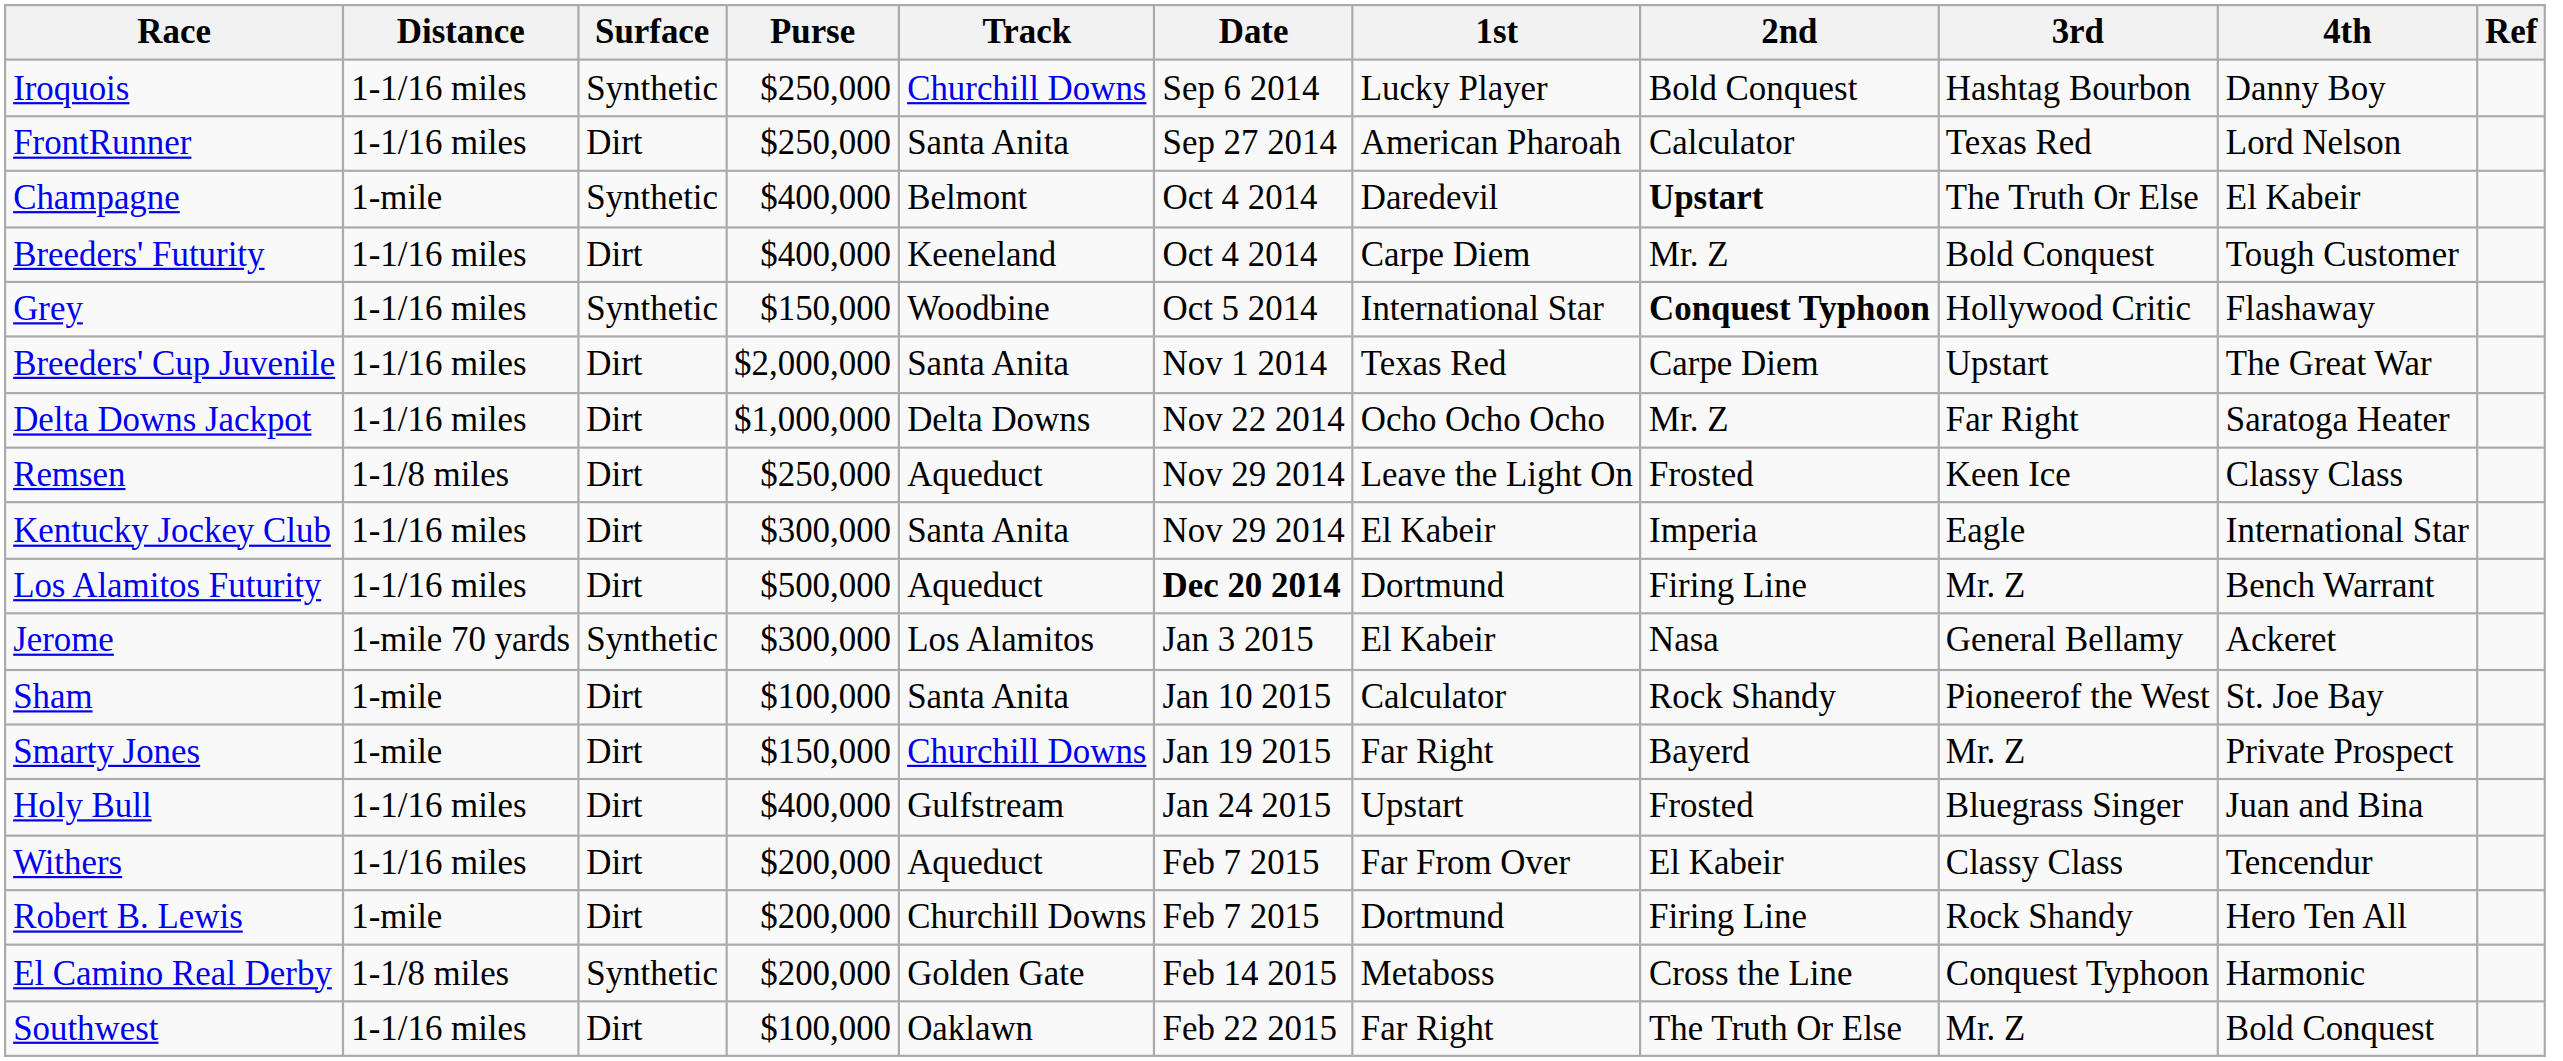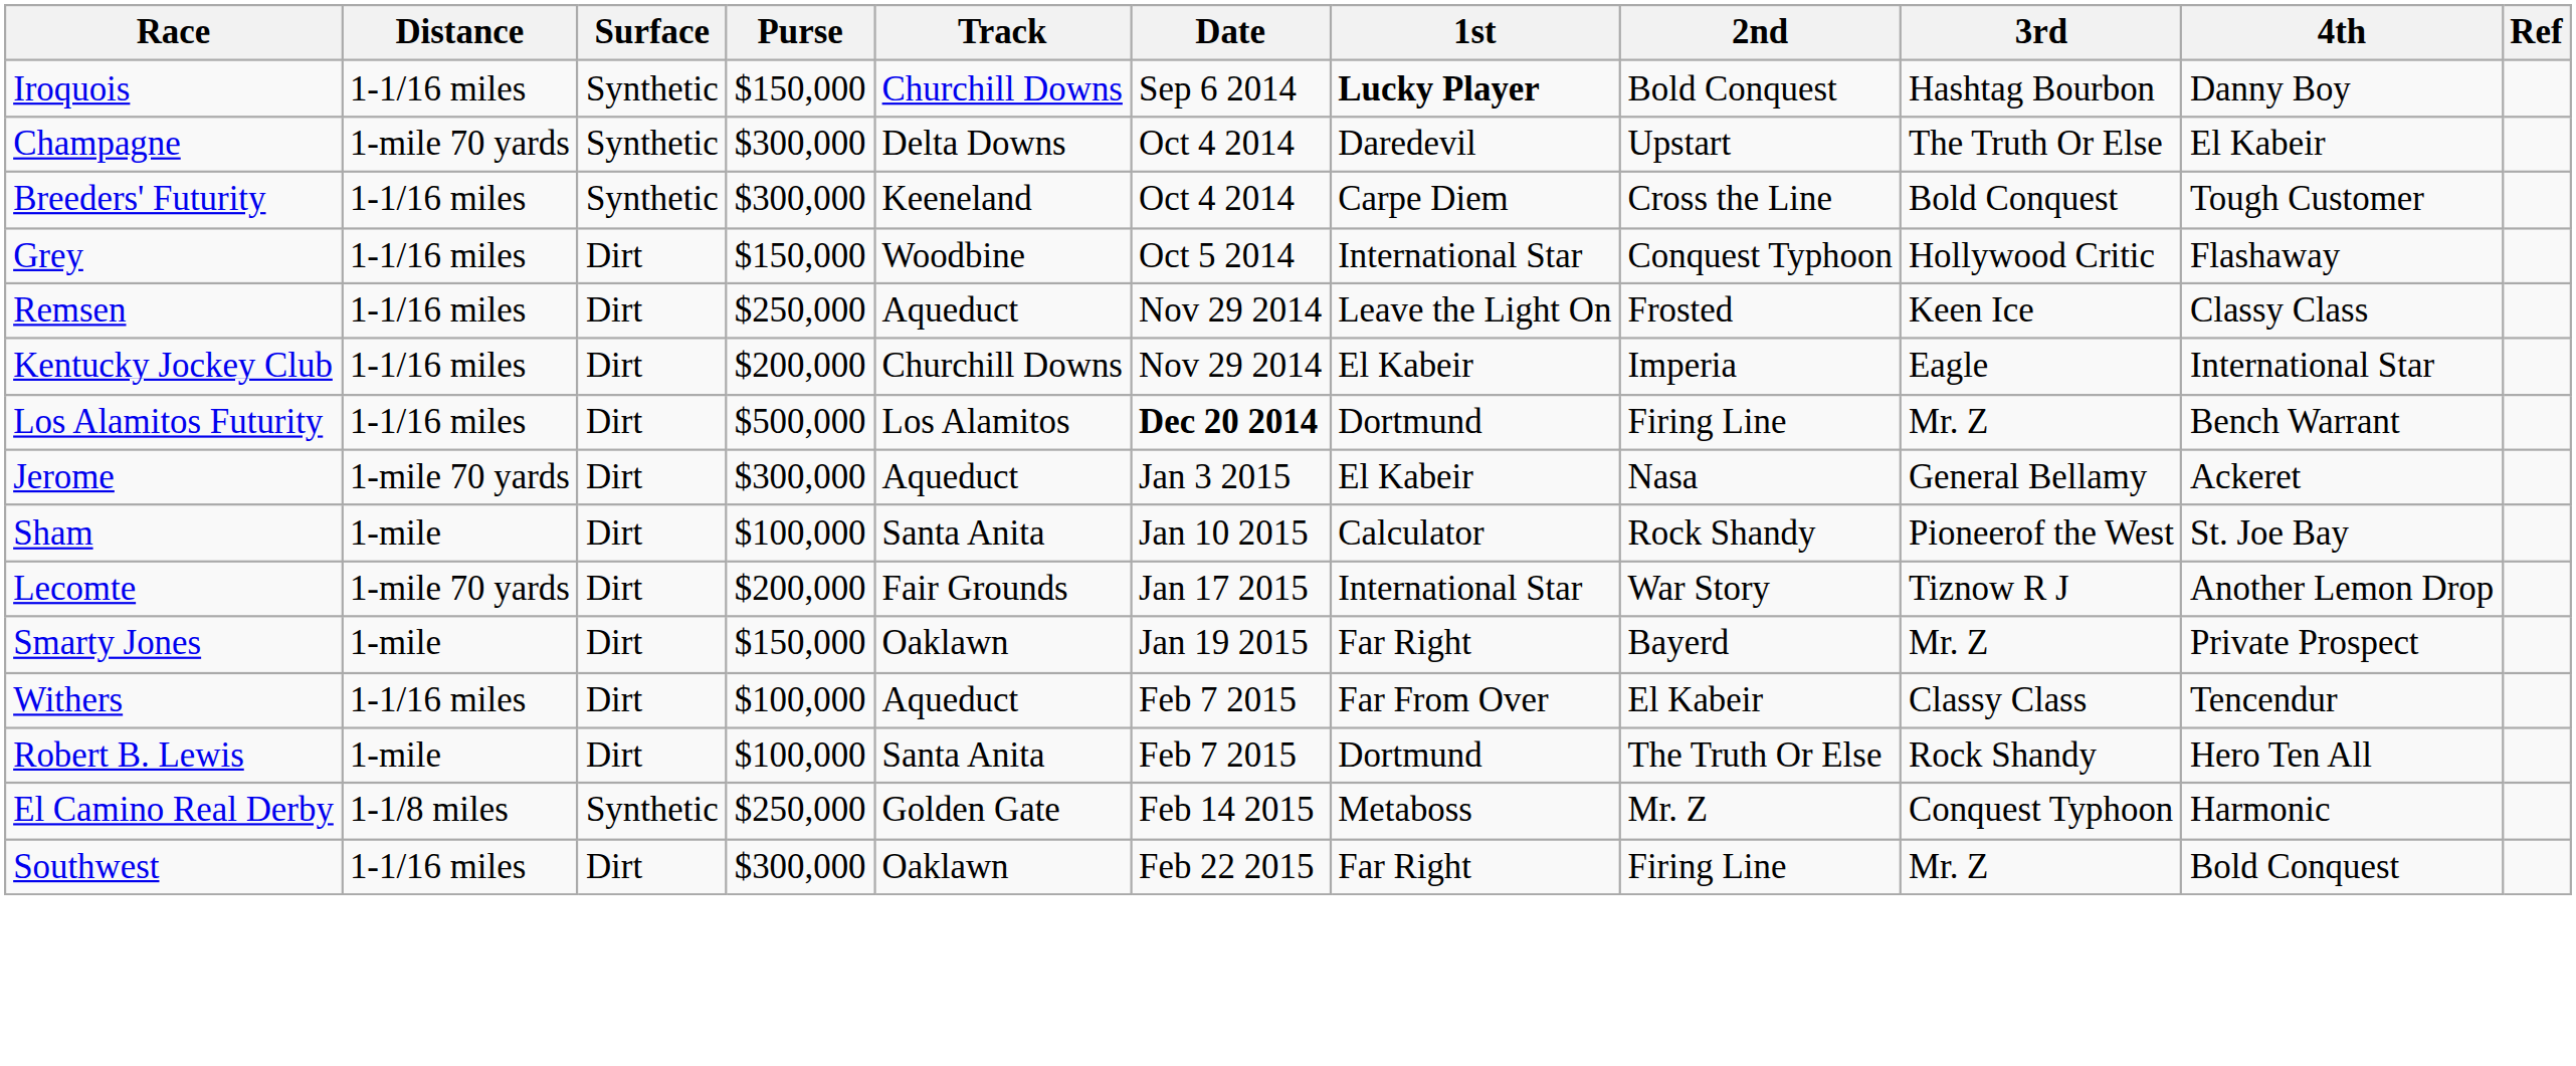 <table class="wikitable">
 <tr>
 <th>Race</th>
 <th>Distance</th>
 <th>Surface</th>
 <th>Purse</th>
 <th>Track</th>
 <th>Date</th>
 <th>1st</th>
 <th>2nd</th>
 <th>3rd</th>
 <th>4th</th>
 <th>Ref</th>
 </tr>
 <tr>
 <td><a href='#'>Iroquois</a></td>
 <td>1-<span>1/16 miles</span></td>
 <td>Synthetic</td>
-<td align=right>$250,000</td>
+<td align=right>$150,000</td>
 <td><a href='#'>Churchill Downs</a></td>
 <td>Sep 6 2014</td>
-<td>Lucky Player</td>
+<td><strong>Lucky Player</strong></td>
 <td>Bold Conquest</td>
 <td>Hashtag Bourbon</td>
 <td>Danny Boy</td>
 <td></td>
 </tr>
 <tr>
-<td><a href='#'>FrontRunner</a></td>
-<td>1-<span>1/16 miles</span></td>
-<td>Dirt</td>
-<td align=right>$250,000</td>
-<td>Santa Anita</td>
-<td>Sep 27 2014</td>
-<td>American Pharoah</td>
-<td>Calculator</td>
-<td>Texas Red</td>
-<td>Lord Nelson</td>
-<td></td>
-</tr>
-<tr>
 <td><a href='#'>Champagne</a></td>
-<td>1-<span>mile</span></td>
+<td>1-<span>mile 70 yards</span></td>
 <td>Synthetic</td>
-<td align=right>$400,000</td>
-<td>Belmont</td>
+<td align=right>$300,000</td>
+<td>Delta Downs</td>
 <td>Oct 4 2014</td>
 <td>Daredevil</td>
-<td><strong>Upstart</strong></td>
+<td>Upstart</td>
 <td>The Truth Or Else</td>
 <td>El Kabeir</td>
 <td></td>
 </tr>
 <tr>
 <td><a href='#'>Breeders' Futurity</a></td>
 <td>1-<span>1/16 miles</span></td>
-<td>Dirt</td>
-<td align=right>$400,000</td>
+<td>Synthetic</td>
+<td align=right>$300,000</td>
 <td>Keeneland</td>
 <td>Oct 4 2014</td>
 <td>Carpe Diem</td>
-<td>Mr. Z</td>
+<td>Cross the Line</td>
 <td>Bold Conquest</td>
 <td>Tough Customer</td>
 <td></td>
 </tr>
 <tr>
 <td><a href='#'>Grey</a></td>
 <td>1-<span>1/16 miles</span></td>
-<td>Synthetic</td>
+<td>Dirt</td>
 <td align=right>$150,000</td>
 <td>Woodbine</td>
 <td>Oct 5 2014</td>
 <td>International Star</td>
-<td><strong>Conquest Typhoon</strong></td>
+<td>Conquest Typhoon</td>
 <td>Hollywood Critic</td>
 <td>Flashaway</td>
 <td></td>
 </tr>
 <tr>
-<td><a href='#'>Breeders' Cup Juvenile</a></td>
+<td><a href='#'>Remsen</a></td>
 <td>1-<span>1/16 miles</span></td>
-<td>Dirt</td>
-<td align=right>$2,000,000</td>
-<td>Santa Anita</td>
-<td>Nov 1 2014</td>
-<td>Texas Red</td>
-<td>Carpe Diem</td>
-<td>Upstart</td>
-<td>The Great War</td>
-<td></td>
-</tr>
-<tr>
-<td><a href='#'>Delta Downs Jackpot</a></td>
-<td>1-<span>1/16 miles</span></td>
-<td>Dirt</td>
-<td align=right>$1,000,000</td>
-<td>Delta Downs</td>
-<td>Nov 22 2014</td>
-<td>Ocho Ocho Ocho</td>
-<td>Mr. Z</td>
-<td>Far Right</td>
-<td>Saratoga Heater</td>
-<td></td>
-</tr>
-<tr>
-<td><a href='#'>Remsen</a></td>
-<td>1-<span>1/8 miles</span></td>
 <td>Dirt</td>
 <td align=right>$250,000</td>
 <td>Aqueduct</td>
 <td>Nov 29 2014</td>
 <td>Leave the Light On</td>
 <td>Frosted</td>
 <td>Keen Ice</td>
 <td>Classy Class</td>
 <td></td>
 </tr>
 <tr>
 <td><a href='#'>Kentucky Jockey Club</a></td>
 <td>1-<span>1/16 miles</span></td>
 <td>Dirt</td>
-<td align=right>$300,000</td>
-<td>Santa Anita</td>
+<td align=right>$200,000</td>
+<td>Churchill Downs</td>
 <td>Nov 29 2014</td>
 <td>El Kabeir</td>
 <td>Imperia</td>
 <td>Eagle</td>
 <td>International Star</td>
 <td></td>
 </tr>
 <tr>
 <td><a href='#'>Los Alamitos Futurity</a></td>
 <td>1-<span>1/16 miles</span></td>
 <td>Dirt</td>
 <td align=right>$500,000</td>
-<td>Aqueduct</td>
+<td>Los Alamitos</td>
 <td><strong>Dec 20 2014</strong></td>
 <td>Dortmund</td>
 <td>Firing Line</td>
 <td>Mr. Z</td>
 <td>Bench Warrant</td>
 <td></td>
 </tr>
 <tr>
 <td><a href='#'>Jerome</a></td>
 <td>1-<span>mile 70 yards</span></td>
-<td>Synthetic</td>
+<td>Dirt</td>
 <td align=right>$300,000</td>
-<td>Los Alamitos</td>
+<td>Aqueduct</td>
 <td>Jan 3 2015</td>
 <td>El Kabeir</td>
 <td>Nasa</td>
 <td>General Bellamy</td>
 <td>Ackeret</td>
 <td></td>
 </tr>
 <tr>
 <td><a href='#'>Sham</a></td>
 <td>1-<span>mile</span></td>
 <td>Dirt</td>
 <td align=right>$100,000</td>
 <td>Santa Anita</td>
 <td>Jan 10 2015</td>
 <td>Calculator</td>
 <td>Rock Shandy</td>
 <td>Pioneerof the West</td>
 <td>St. Joe Bay</td>
 <td></td>
 </tr>
 <tr>
+<td><a href='#'>Lecomte</a></td>
+<td>1-<span>mile 70 yards</span></td>
+<td>Dirt</td>
+<td align=right>$200,000</td>
+<td>Fair Grounds</td>
+<td>Jan 17 2015</td>
+<td>International Star</td>
+<td>War Story</td>
+<td>Tiznow R J</td>
+<td>Another Lemon Drop</td>
+<td></td>
+</tr>
+<tr>
 <td><a href='#'>Smarty Jones</a></td>
 <td>1-<span>mile</span></td>
 <td>Dirt</td>
 <td align=right>$150,000</td>
-<td><a href='#'>Churchill Downs</a></td>
+<td>Oaklawn</td>
 <td>Jan 19 2015</td>
 <td>Far Right</td>
 <td>Bayerd</td>
 <td>Mr. Z</td>
 <td>Private Prospect</td>
 <td></td>
 </tr>
 <tr>
-<td><a href='#'>Holy Bull</a></td>
-<td>1-<span>1/16 miles</span></td>
-<td>Dirt</td>
-<td align=right>$400,000</td>
-<td>Gulfstream</td>
-<td>Jan 24 2015</td>
-<td>Upstart</td>
-<td>Frosted</td>
-<td>Bluegrass Singer</td>
-<td>Juan and Bina</td>
-<td></td>
-</tr>
-<tr>
 <td><a href='#'>Withers</a></td>
 <td>1-<span>1/16 miles</span></td>
 <td>Dirt</td>
-<td align=right>$200,000</td>
+<td align=right>$100,000</td>
 <td>Aqueduct</td>
 <td>Feb 7 2015</td>
 <td>Far From Over</td>
 <td>El Kabeir</td>
 <td>Classy Class</td>
 <td>Tencendur</td>
 <td></td>
 </tr>
 <tr>
 <td><a href='#'>Robert B. Lewis</a></td>
 <td>1-<span>mile</span></td>
 <td>Dirt</td>
-<td align=right>$200,000</td>
-<td>Churchill Downs</td>
+<td align=right>$100,000</td>
+<td>Santa Anita</td>
 <td>Feb 7 2015</td>
 <td>Dortmund</td>
-<td>Firing Line</td>
+<td>The Truth Or Else</td>
 <td>Rock Shandy</td>
 <td>Hero Ten All</td>
 <td></td>
 </tr>
 <tr>
 <td><a href='#'>El Camino Real Derby</a></td>
 <td>1-<span>1/8 miles</span></td>
 <td>Synthetic</td>
-<td align=right>$200,000</td>
+<td align=right>$250,000</td>
 <td>Golden Gate</td>
 <td>Feb 14 2015</td>
 <td>Metaboss</td>
-<td>Cross the Line</td>
+<td>Mr. Z</td>
 <td>Conquest Typhoon</td>
 <td>Harmonic</td>
 <td></td>
 </tr>
 <tr>
 <td><a href='#'>Southwest</a></td>
 <td>1-<span>1/16 miles</span></td>
 <td>Dirt</td>
-<td align=right>$100,000</td>
+<td align=right>$300,000</td>
 <td>Oaklawn</td>
 <td>Feb 22 2015</td>
 <td>Far Right</td>
-<td>The Truth Or Else</td>
+<td>Firing Line</td>
 <td>Mr. Z</td>
 <td>Bold Conquest</td>
 <td></td>
 </tr>
 </table>
